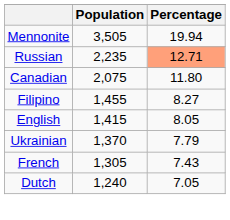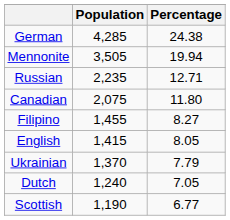 <table class="wikitable" style="text-align:center">
 <tr style="background:#8899aa;">
 </tr>
 <tr>
 <th></th>
 <th>Population</th>
 <th>Percentage</th>
 </tr>
 <tr>
+<td><a href='#'>German</a></td>
+<td>4,285</td>
+<td>24.38</td>
+</tr>
+<tr>
 <td><a href='#'>Mennonite</a></td>
 <td>3,505</td>
 <td>19.94</td>
 </tr>
 <tr>
 <td><a href='#'>Russian</a></td>
 <td>2,235</td>
-<td style="background: lightsalmon;">12.71</td>
+<td>12.71</td>
 </tr>
 <tr>
 <td><a href='#'>Canadian</a></td>
 <td>2,075</td>
 <td>11.80</td>
 </tr>
 <tr>
 <td><a href='#'>Filipino</a></td>
 <td>1,455</td>
 <td>8.27</td>
 </tr>
 <tr>
 <td><a href='#'>English</a></td>
 <td>1,415</td>
 <td>8.05</td>
 </tr>
 <tr>
 <td><a href='#'>Ukrainian</a></td>
 <td>1,370</td>
 <td>7.79</td>
 </tr>
 <tr>
-<td><a href='#'>French</a></td>
-<td>1,305</td>
-<td>7.43</td>
-</tr>
-<tr>
 <td><a href='#'>Dutch</a></td>
 <td>1,240</td>
 <td>7.05</td>
 </tr>
+<tr>
+<td><a href='#'>Scottish</a></td>
+<td>1,190</td>
+<td>6.77</td>
+</tr>
 </table>
